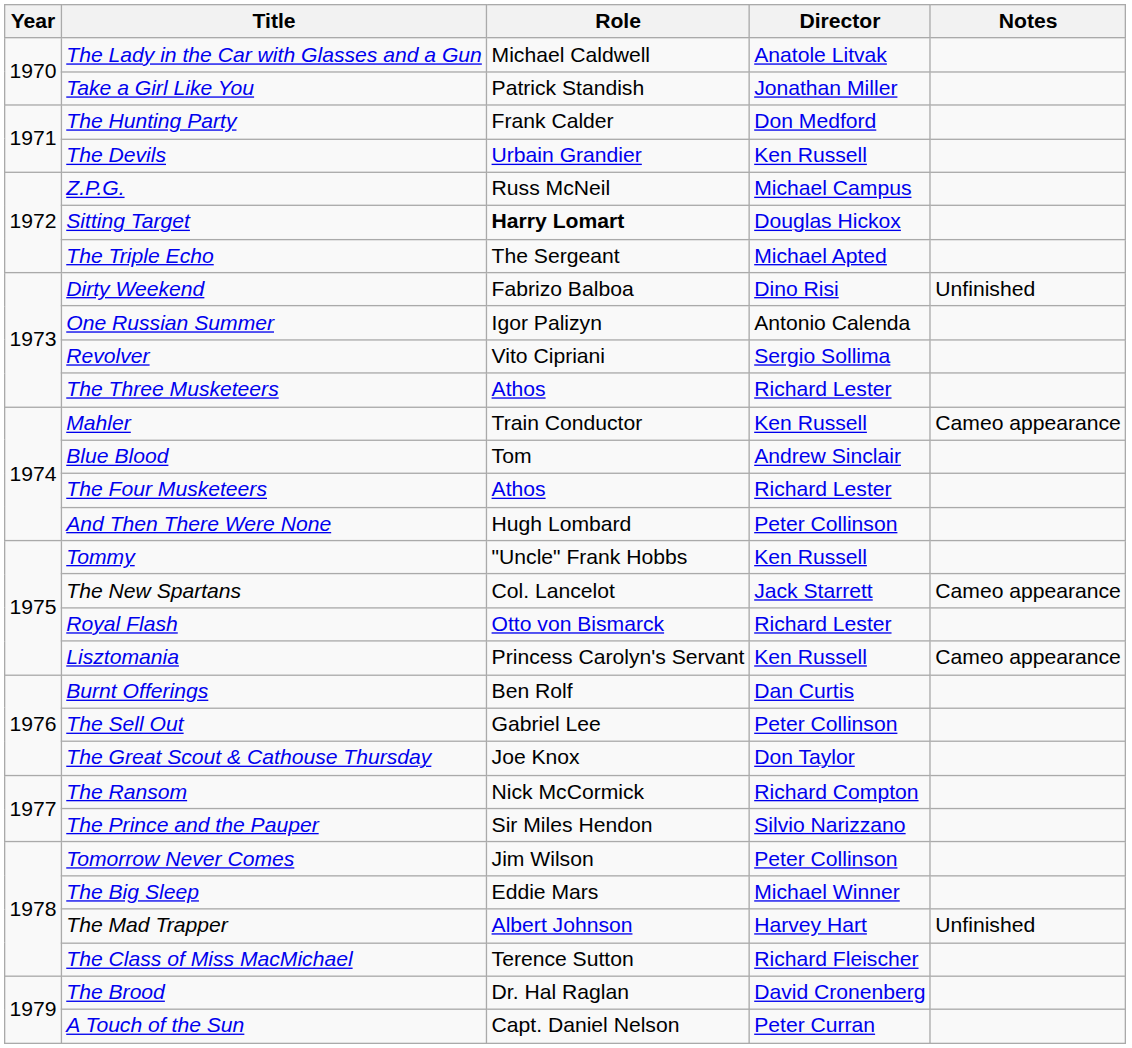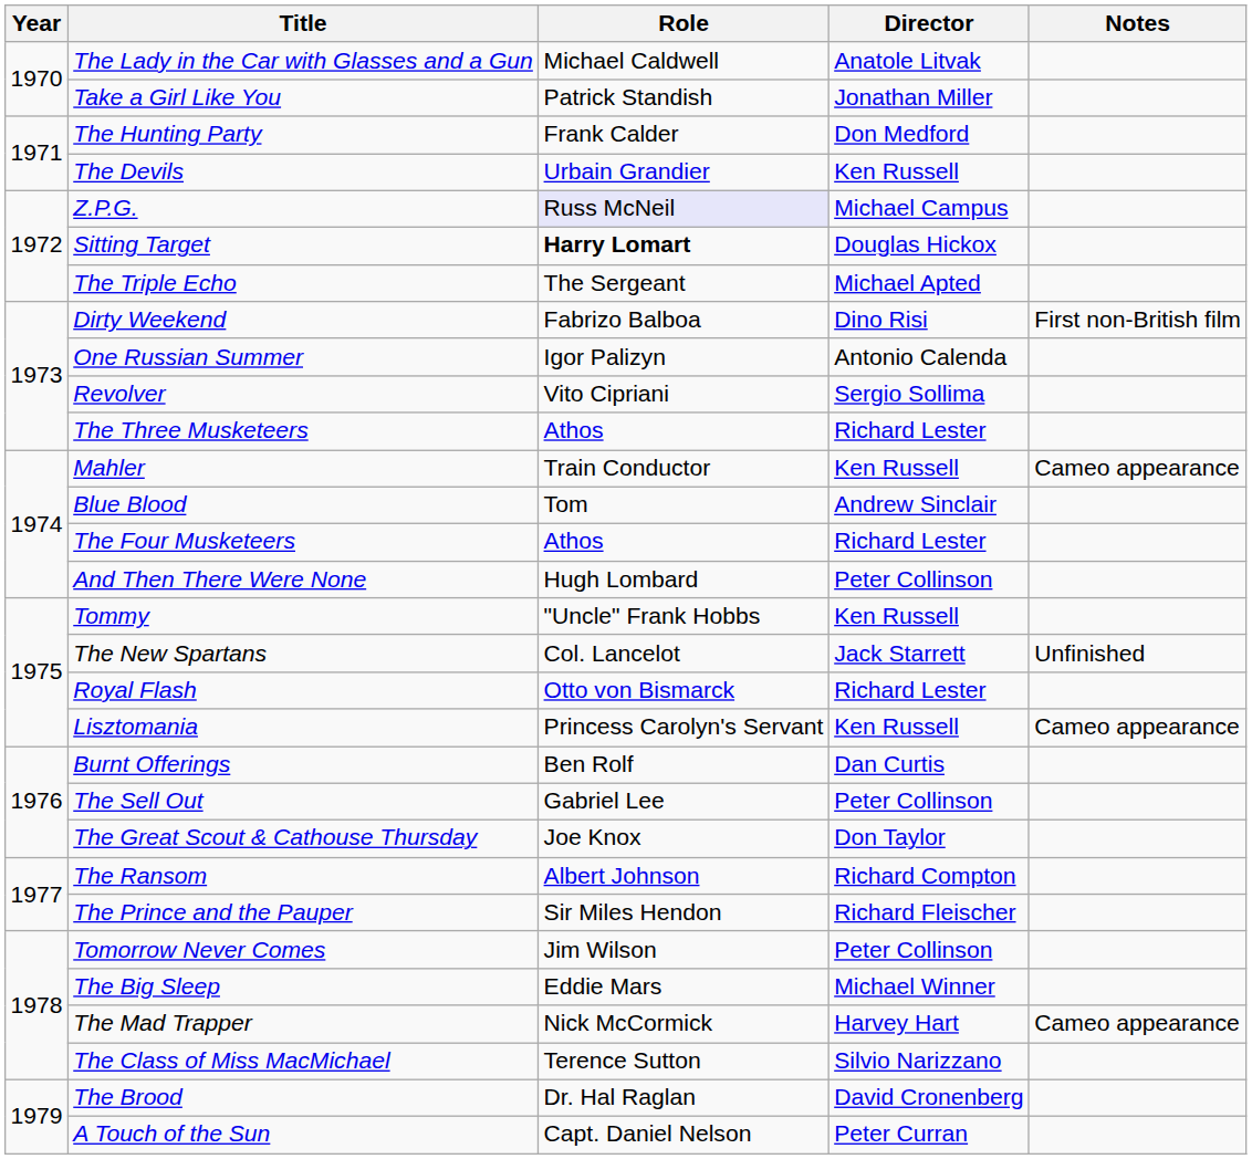 <table class="wikitable sortable">
 <tr>
 <th>Year</th>
 <th>Title</th>
 <th>Role</th>
 <th>Director</th>
 <th class="unsortable">Notes</th>
 </tr>
 <tr>
 <td rowspan="2">1970</td>
 <td><em><a href='#'>The Lady in the Car with Glasses and a Gun</a></em></td>
 <td>Michael Caldwell</td>
 <td><a href='#'>Anatole Litvak</a></td>
 <td></td>
 </tr>
 <tr>
 <td><em><a href='#'>Take a Girl Like You</a></em></td>
 <td>Patrick Standish</td>
 <td><a href='#'>Jonathan Miller</a></td>
 <td></td>
 </tr>
 <tr>
 <td rowspan="2">1971</td>
 <td><em><a href='#'>The Hunting Party</a></em></td>
 <td>Frank Calder</td>
 <td><a href='#'>Don Medford</a></td>
 <td></td>
 </tr>
 <tr>
 <td><em><a href='#'>The Devils</a></em></td>
 <td><a href='#'>Urbain Grandier</a></td>
 <td><a href='#'>Ken Russell</a></td>
 <td></td>
 </tr>
 <tr>
 <td rowspan="3">1972</td>
 <td><em><a href='#'>Z.P.G.</a></em></td>
-<td>Russ McNeil</td>
+<td style="background: lavender;">Russ McNeil</td>
 <td><a href='#'>Michael Campus</a></td>
 <td></td>
 </tr>
 <tr>
 <td><em><a href='#'>Sitting Target</a></em></td>
 <td><strong>Harry Lomart</strong></td>
 <td><a href='#'>Douglas Hickox</a></td>
 <td></td>
 </tr>
 <tr>
 <td><em><a href='#'>The Triple Echo</a></em></td>
 <td>The Sergeant</td>
 <td><a href='#'>Michael Apted</a></td>
 <td></td>
 </tr>
 <tr>
 <td rowspan="4">1973</td>
 <td><em><a href='#'>Dirty Weekend</a></em></td>
 <td>Fabrizo Balboa</td>
 <td><a href='#'>Dino Risi</a></td>
-<td>Unfinished</td>
+<td>First non-British film</td>
 </tr>
 <tr>
 <td><em><a href='#'>One Russian Summer</a></em></td>
 <td>Igor Palizyn</td>
 <td>Antonio Calenda</td>
 <td></td>
 </tr>
 <tr>
 <td><em><a href='#'>Revolver</a></em></td>
 <td>Vito Cipriani</td>
 <td><a href='#'>Sergio Sollima</a></td>
 <td></td>
 </tr>
 <tr>
 <td><em><a href='#'>The Three Musketeers</a></em></td>
 <td><a href='#'>Athos</a></td>
 <td><a href='#'>Richard Lester</a></td>
 <td></td>
 </tr>
 <tr>
 <td rowspan="4">1974</td>
 <td><em><a href='#'>Mahler</a></em></td>
 <td>Train Conductor</td>
 <td><a href='#'>Ken Russell</a></td>
 <td>Cameo appearance</td>
 </tr>
 <tr>
 <td><em><a href='#'>Blue Blood</a></em></td>
 <td>Tom</td>
 <td><a href='#'>Andrew Sinclair</a></td>
 <td></td>
 </tr>
 <tr>
 <td><em><a href='#'>The Four Musketeers</a></em></td>
 <td><a href='#'>Athos</a></td>
 <td><a href='#'>Richard Lester</a></td>
 <td></td>
 </tr>
 <tr>
 <td><em><a href='#'>And Then There Were None</a></em></td>
 <td>Hugh Lombard</td>
 <td><a href='#'>Peter Collinson</a></td>
 <td></td>
 </tr>
 <tr>
 <td rowspan="4">1975</td>
 <td><em><a href='#'>Tommy</a></em></td>
 <td>"Uncle" Frank Hobbs</td>
 <td><a href='#'>Ken Russell</a></td>
 <td></td>
 </tr>
 <tr>
 <td><em>The New Spartans</em></td>
 <td>Col. Lancelot</td>
 <td><a href='#'>Jack Starrett</a></td>
-<td>Cameo appearance</td>
+<td>Unfinished</td>
 </tr>
 <tr>
 <td><em><a href='#'>Royal Flash</a></em></td>
 <td><a href='#'>Otto von Bismarck</a></td>
 <td><a href='#'>Richard Lester</a></td>
 <td></td>
 </tr>
 <tr>
 <td><em><a href='#'>Lisztomania</a></em></td>
 <td>Princess Carolyn's Servant</td>
 <td><a href='#'>Ken Russell</a></td>
 <td>Cameo appearance</td>
 </tr>
 <tr>
 <td rowspan="3">1976</td>
 <td><em><a href='#'>Burnt Offerings</a></em></td>
 <td>Ben Rolf</td>
 <td><a href='#'>Dan Curtis</a></td>
 <td></td>
 </tr>
 <tr>
 <td><em><a href='#'>The Sell Out</a></em></td>
 <td>Gabriel Lee</td>
 <td><a href='#'>Peter Collinson</a></td>
 <td></td>
 </tr>
 <tr>
 <td><em><a href='#'>The Great Scout & Cathouse Thursday</a></em></td>
 <td>Joe Knox</td>
 <td><a href='#'>Don Taylor</a></td>
 <td></td>
 </tr>
 <tr>
 <td rowspan="2">1977</td>
 <td><em><a href='#'>The Ransom</a></em></td>
-<td>Nick McCormick</td>
+<td><a href='#'>Albert Johnson</a></td>
 <td><a href='#'>Richard Compton</a></td>
 <td></td>
 </tr>
 <tr>
 <td><a href='#'><em>The Prince and the Pauper</em></a></td>
 <td>Sir Miles Hendon</td>
-<td><a href='#'>Silvio Narizzano</a></td>
+<td><a href='#'>Richard Fleischer</a></td>
 <td></td>
 </tr>
 <tr>
 <td rowspan="4">1978</td>
 <td><em><a href='#'>Tomorrow Never Comes</a></em></td>
 <td>Jim Wilson</td>
 <td><a href='#'>Peter Collinson</a></td>
 <td></td>
 </tr>
 <tr>
 <td><em><a href='#'>The Big Sleep</a></em></td>
 <td>Eddie Mars</td>
 <td><a href='#'>Michael Winner</a></td>
 <td></td>
 </tr>
 <tr>
 <td><em>The Mad Trapper</em></td>
-<td><a href='#'>Albert Johnson</a></td>
+<td>Nick McCormick</td>
 <td><a href='#'>Harvey Hart</a></td>
-<td>Unfinished</td>
+<td>Cameo appearance</td>
 </tr>
 <tr>
 <td><em><a href='#'>The Class of Miss MacMichael</a></em></td>
 <td>Terence Sutton</td>
-<td><a href='#'>Richard Fleischer</a></td>
+<td><a href='#'>Silvio Narizzano</a></td>
 <td></td>
 </tr>
 <tr>
 <td rowspan="2">1979</td>
 <td><em><a href='#'>The Brood</a></em></td>
 <td>Dr. Hal Raglan</td>
 <td><a href='#'>David Cronenberg</a></td>
 <td></td>
 </tr>
 <tr>
 <td><em><a href='#'>A Touch of the Sun</a></em></td>
 <td>Capt. Daniel Nelson</td>
 <td><a href='#'>Peter Curran</a></td>
 <td></td>
 </tr>
 <tr>
 </tr>
 </table>
